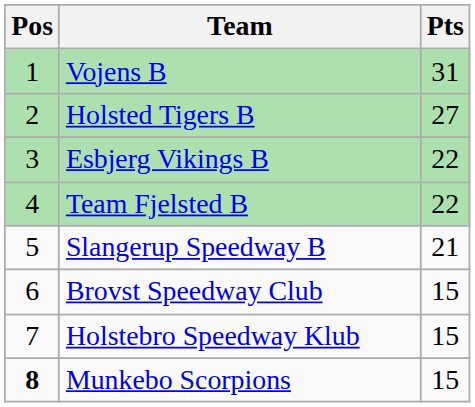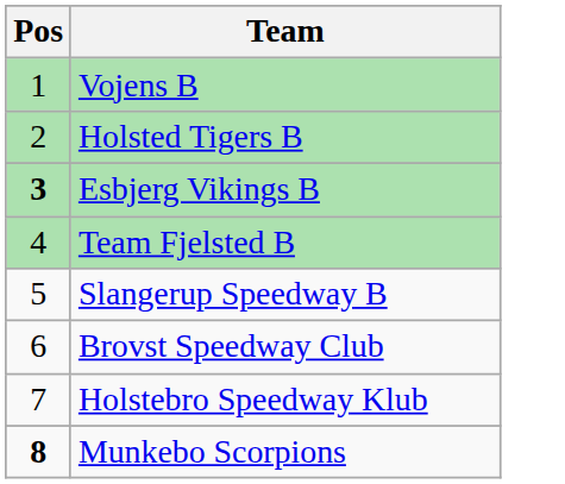 <table class="wikitable" style="font-size: 100%">
 <tr>
 <th width=20>Pos</th>
 <th width=200>Team</th>
-<th width=20>Pts</th>
 </tr>
 <tr align=center style="background:#ACE1AF;">
 <td>1</td>
 <td align="left"><a href='#'>Vojens B</a></td>
-<td>31</td>
 </tr>
 <tr align=center  style="background:#ACE1AF;">
 <td>2</td>
 <td align="left"><a href='#'>Holsted Tigers B</a></td>
-<td>27</td>
 </tr>
 <tr align=center style="background:#ACE1AF;">
-<td>3</td>
+<td><strong>3</strong></td>
 <td align="left"><a href='#'>Esbjerg Vikings B</a></td>
-<td>22</td>
 </tr>
 <tr align=center style="background:#ACE1AF;">
 <td>4</td>
 <td align="left"><a href='#'>Team Fjelsted B</a></td>
-<td>22</td>
 </tr>
 <tr align=center>
 <td>5</td>
 <td align="left"><a href='#'>Slangerup Speedway B</a></td>
-<td>21</td>
 </tr>
 <tr align=center>
 <td>6</td>
 <td align="left"><a href='#'>Brovst Speedway Club</a></td>
-<td>15</td>
 </tr>
 <tr align=center>
 <td>7</td>
 <td align="left"><a href='#'>Holstebro Speedway Klub</a></td>
-<td>15</td>
 </tr>
 <tr align=center>
 <td><strong>8</strong></td>
 <td align="left"><a href='#'>Munkebo Scorpions</a></td>
-<td>15</td>
 </tr>
 </table>
